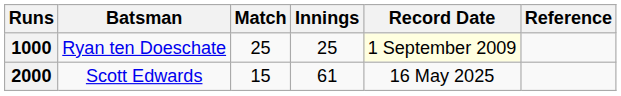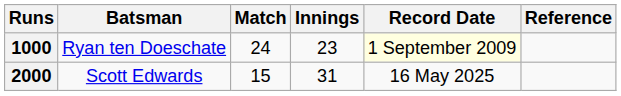 <table class="wikitable plainrowheaders sortable" style="text-align:center;">
 <tr>
 <th scope="col" style="text-align:center;">Runs</th>
 <th scope="col" style="text-align:center;">Batsman</th>
 <th scope="col" style="text-align:center;">Match</th>
 <th scope="col" style="text-align:center;">Innings</th>
 <th scope="col" style="text-align:center;">Record Date</th>
 <th scope="col">Reference</th>
 </tr>
 <tr>
 <th scope=row style=text-align:center;>1000</th>
 <td><a href='#'>Ryan ten Doeschate</a></td>
-<td>25</td>
-<td>25</td>
+<td>24</td>
+<td>23</td>
 <td style="background: lightyellow;">1 September 2009</td>
 <td></td>
 </tr>
 <tr>
 <th scope=row style=text-align:center;>2000</th>
 <td><a href='#'>Scott Edwards</a></td>
 <td>15</td>
-<td>61</td>
+<td>31</td>
 <td>16 May 2025</td>
 <td></td>
 </tr>
 </table>
